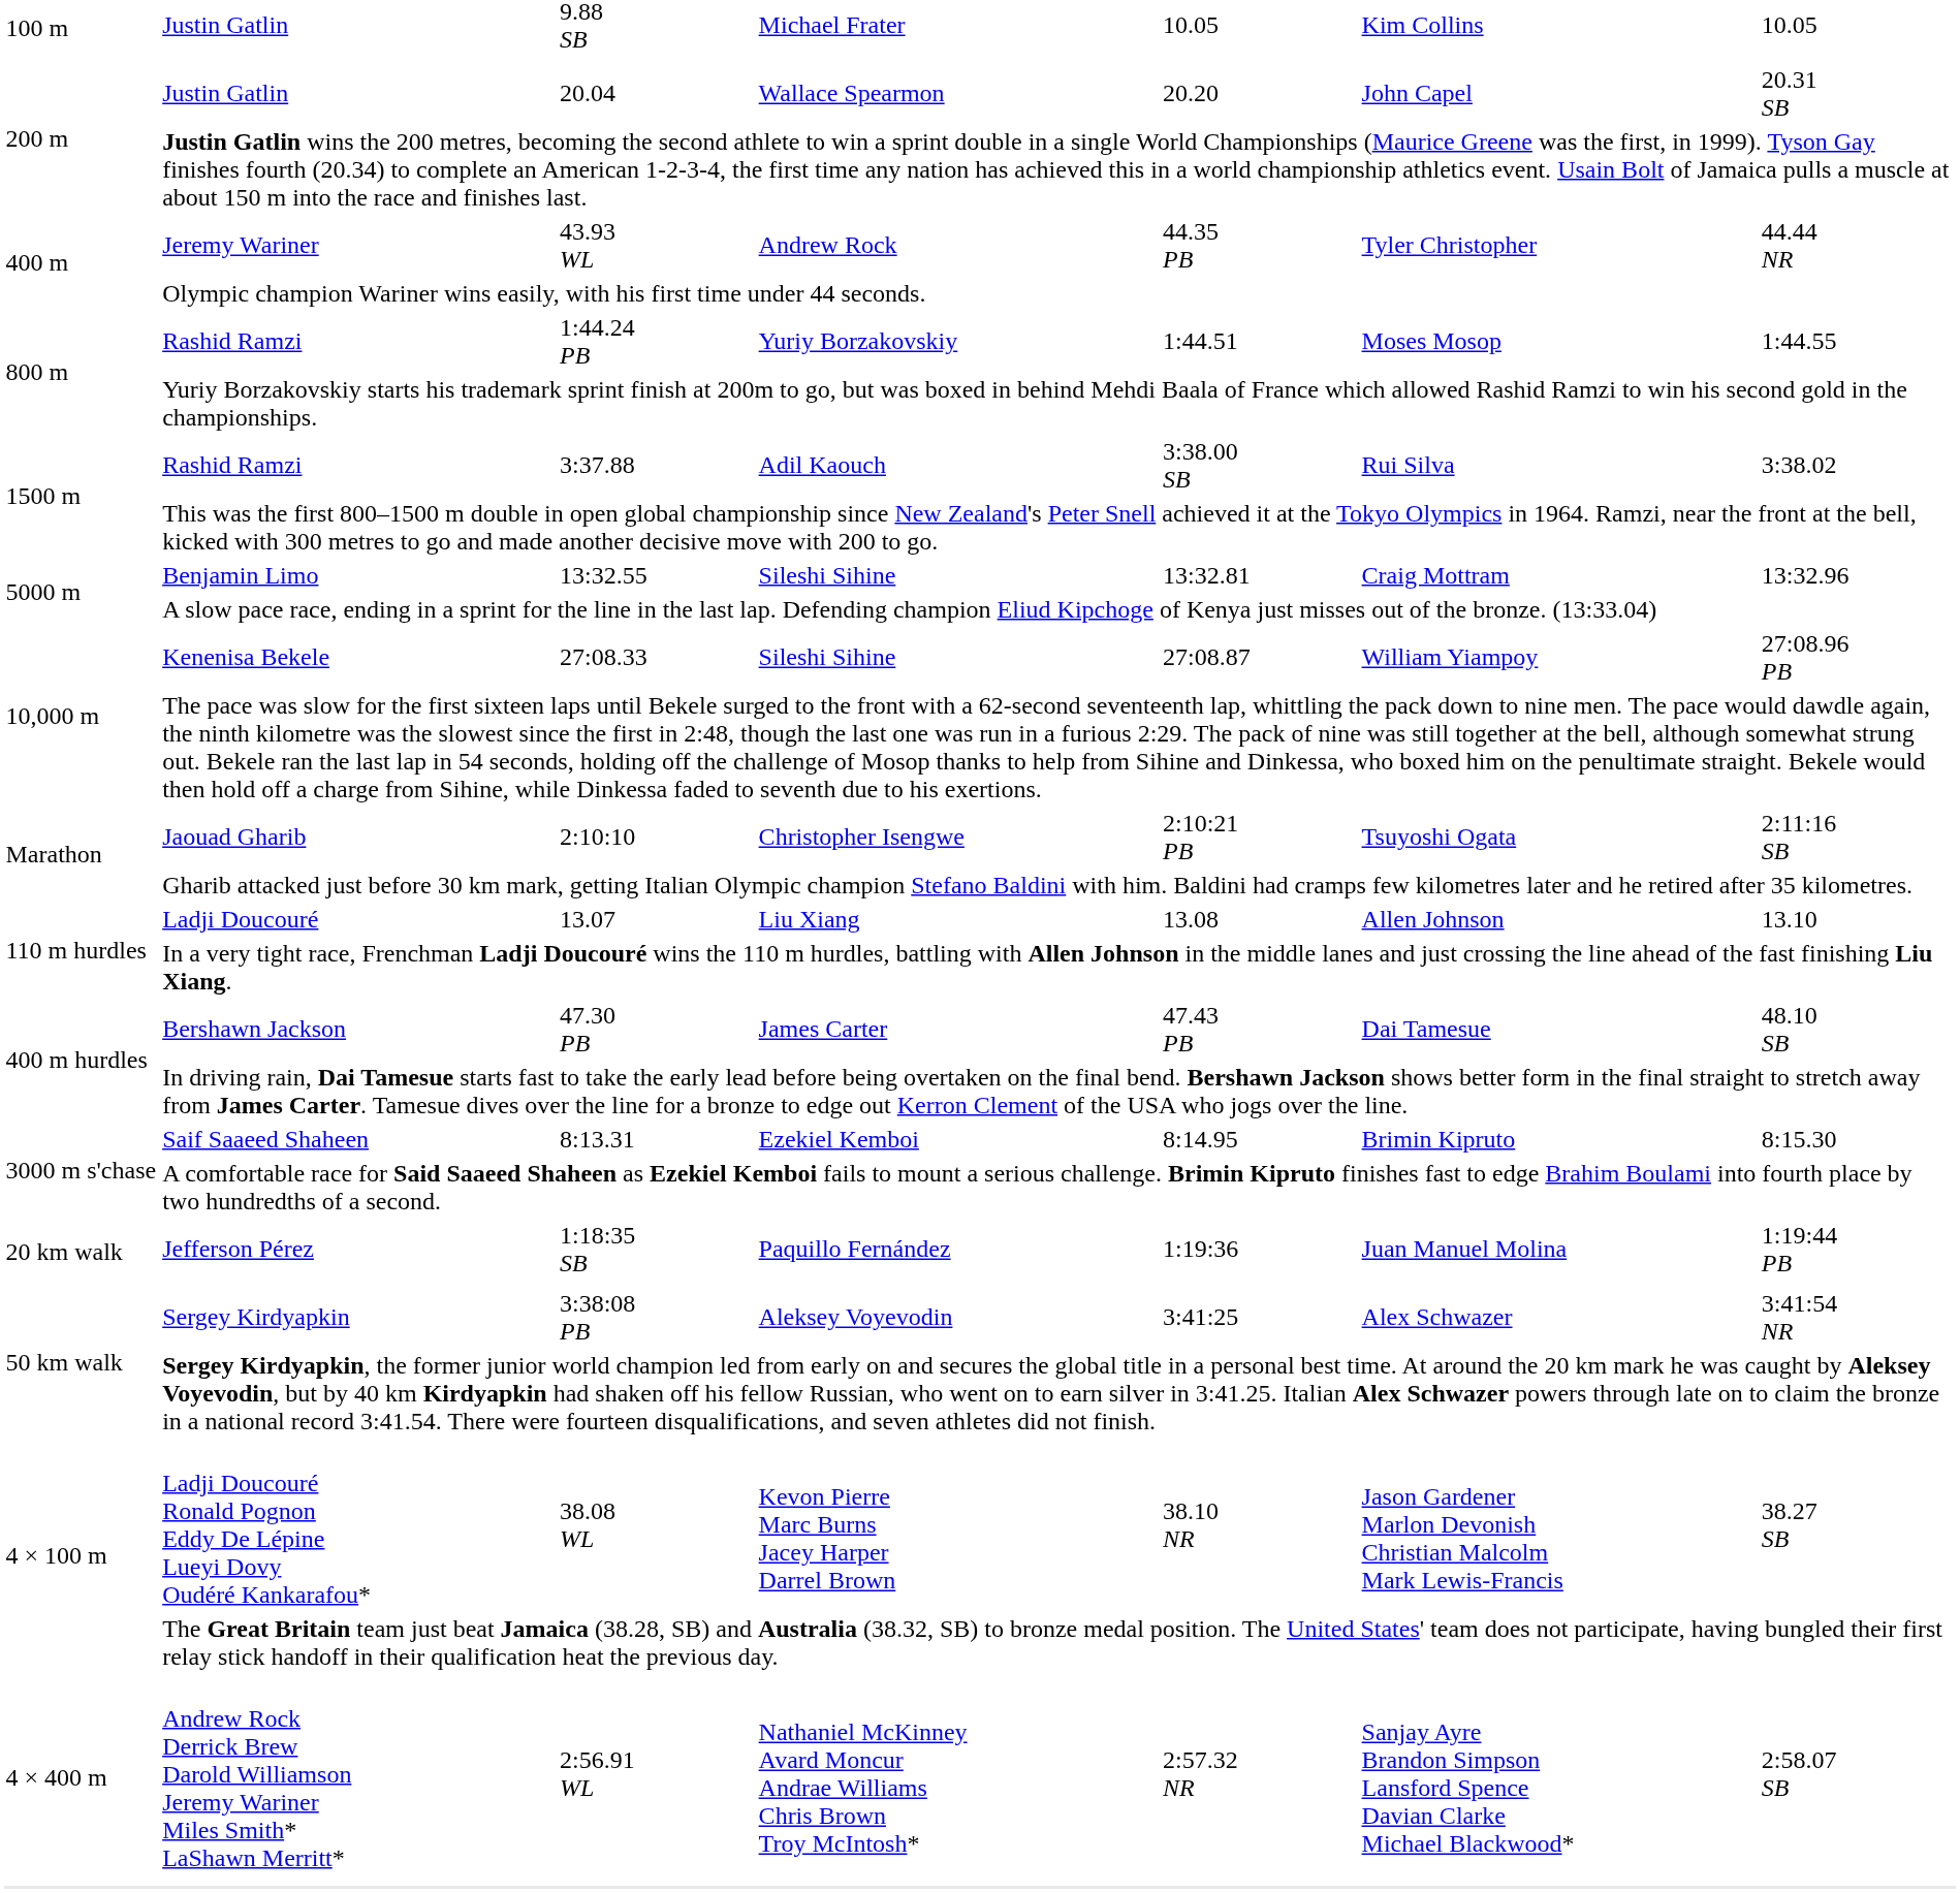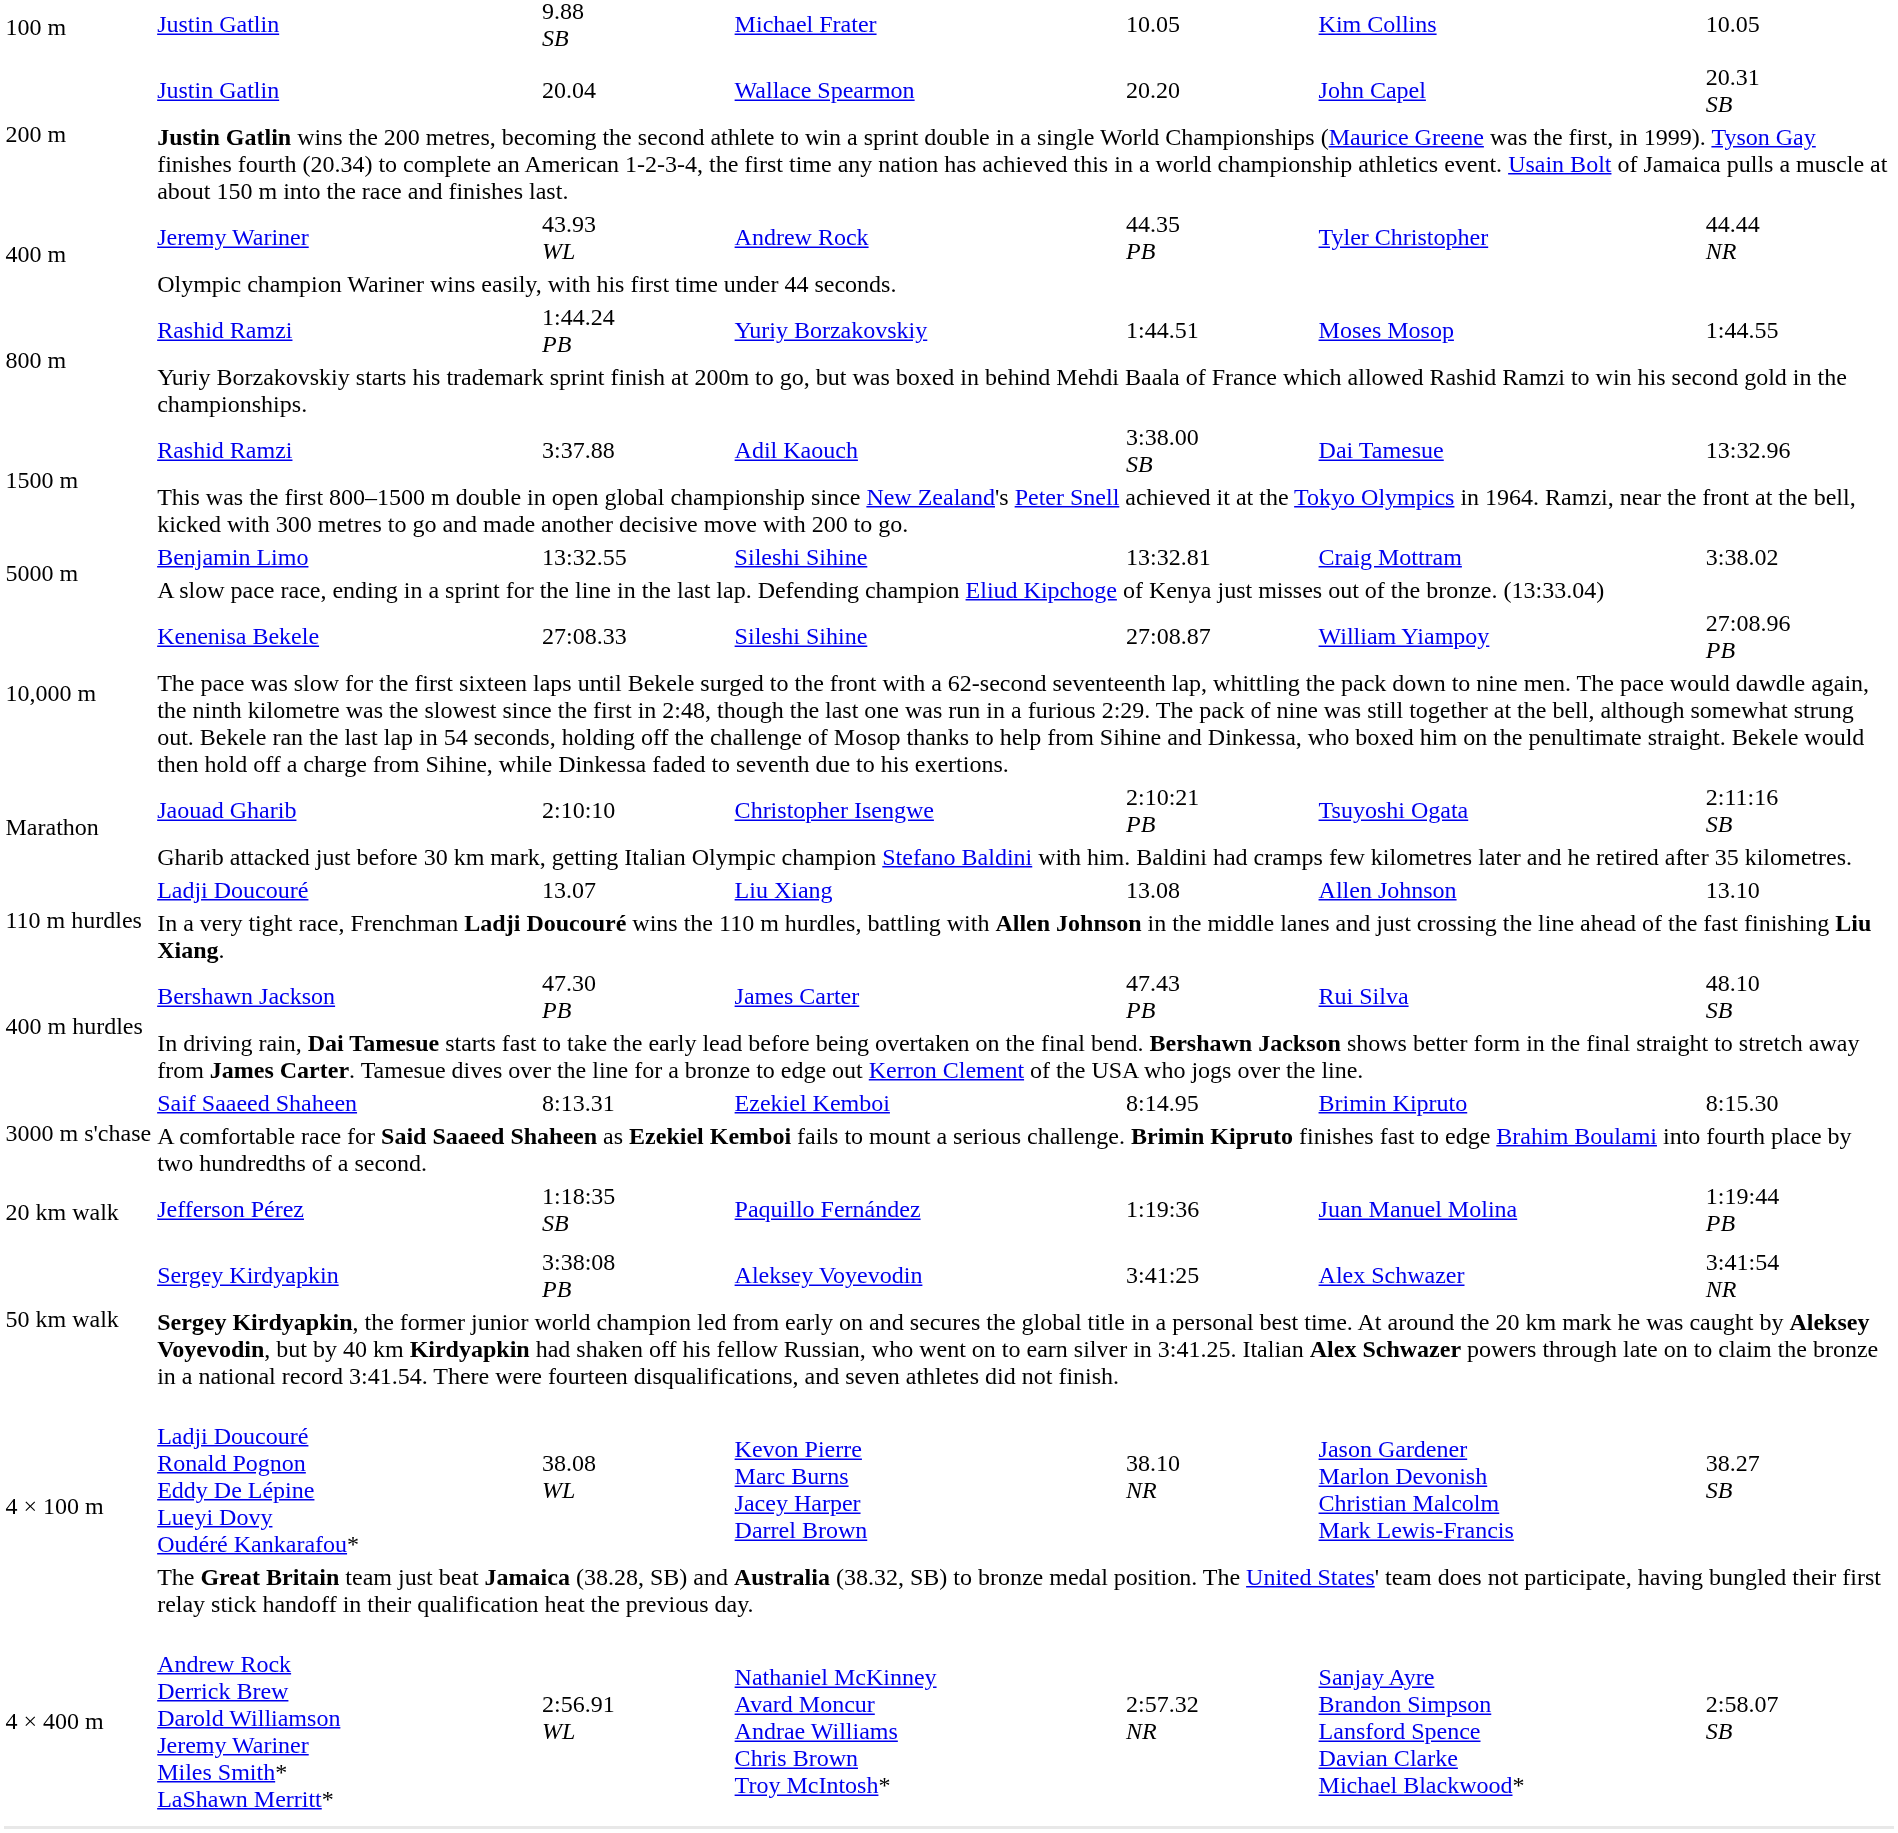 <table>
 <tr>
 <td rowspan=2>100 m<br></td>
 <td><a href='#'>Justin Gatlin</a><br></td>
 <td>9.88 <br><em>SB</em></td>
 <td><a href='#'>Michael Frater</a><br></td>
 <td>10.05</td>
 <td><a href='#'>Kim Collins</a><br></td>
 <td>10.05</td>
 </tr>
 <tr>
 <td colspan=6></td>
 </tr>
 <tr>
 <td rowspan=2>200 m<br></td>
 <td><a href='#'>Justin Gatlin</a><br></td>
 <td>20.04</td>
 <td><a href='#'>Wallace Spearmon</a><br></td>
 <td>20.20</td>
 <td><a href='#'>John Capel</a><br></td>
 <td>20.31 <br><em>SB</em></td>
 </tr>
 <tr>
 <td colspan=6><strong>Justin Gatlin</strong> wins the 200 metres, becoming the second athlete to win a sprint double in a single World Championships (<a href='#'>Maurice Greene</a> was the first, in 1999). <a href='#'>Tyson Gay</a> finishes fourth (20.34) to complete an American 1-2-3-4, the first time any nation has achieved this in a world championship athletics event. <a href='#'>Usain Bolt</a> of Jamaica pulls a muscle at about 150 m into the race and finishes last.</td>
 </tr>
 <tr>
 <td rowspan=2>400 m<br></td>
 <td><a href='#'>Jeremy Wariner</a><br></td>
 <td>43.93 <br><em>WL</em></td>
 <td><a href='#'>Andrew Rock</a><br></td>
 <td>44.35 <br><em>PB </em></td>
 <td><a href='#'>Tyler Christopher</a><br></td>
 <td>44.44 <br><em>NR</em></td>
 </tr>
 <tr>
 <td colspan=6>Olympic champion Wariner wins easily, with his first time under 44 seconds.</td>
 </tr>
 <tr>
 <td rowspan=2>800 m<br></td>
 <td><a href='#'>Rashid Ramzi</a><br></td>
 <td>1:44.24 <br><em>PB</em></td>
 <td><a href='#'>Yuriy Borzakovskiy</a><br></td>
 <td>1:44.51</td>
 <td><a href='#'>Moses Mosop</a><br></td>
 <td>1:44.55</td>
 </tr>
 <tr>
 <td colspan=6>Yuriy Borzakovskiy starts his trademark sprint finish at 200m to go, but was boxed in behind Mehdi Baala of France which allowed Rashid Ramzi to win his second gold in the championships.</td>
 </tr>
 <tr>
 <td rowspan=2>1500 m<br></td>
 <td><a href='#'>Rashid Ramzi</a><br></td>
 <td>3:37.88</td>
 <td><a href='#'>Adil Kaouch</a><br></td>
 <td>3:38.00 <br><em>SB</em></td>
-<td><a href='#'>Rui Silva</a><br></td>
-<td>3:38.02</td>
+<td><a href='#'>Dai Tamesue</a><br></td>
+<td>13:32.96</td>
 </tr>
 <tr>
 <td colspan=6>This was the first 800–1500 m double in open global championship since <a href='#'>New Zealand</a>'s <a href='#'>Peter Snell</a> achieved it at the <a href='#'>Tokyo Olympics</a> in 1964. Ramzi, near the front at the bell, kicked with 300 metres to go and made another decisive move with 200 to go.</td>
 </tr>
 <tr>
 <td rowspan=2>5000 m<br></td>
 <td><a href='#'>Benjamin Limo</a><br></td>
 <td>13:32.55</td>
 <td><a href='#'>Sileshi Sihine</a><br></td>
 <td>13:32.81</td>
 <td><a href='#'>Craig Mottram</a><br></td>
-<td>13:32.96</td>
+<td>3:38.02</td>
 </tr>
 <tr>
 <td colspan=6>A slow pace race, ending in a sprint for the line in the last lap. Defending champion <a href='#'>Eliud Kipchoge</a> of Kenya just misses out of the bronze. (13:33.04)</td>
 </tr>
 <tr>
 <td rowspan=2>10,000 m<br></td>
 <td><a href='#'>Kenenisa Bekele</a><br></td>
 <td>27:08.33</td>
 <td><a href='#'>Sileshi Sihine</a><br></td>
 <td>27:08.87</td>
 <td><a href='#'>William Yiampoy</a><br></td>
 <td>27:08.96 <br><em>PB</em></td>
 </tr>
 <tr>
 <td colspan=6>The pace was slow for the first sixteen laps until Bekele surged to the front with a 62-second seventeenth lap, whittling the pack down to nine men. The pace would dawdle again, the ninth kilometre was the slowest since the first in 2:48, though the last one was run in a furious 2:29. The pack of nine was still together at the bell, although somewhat strung out. Bekele ran the last lap in 54 seconds, holding off the challenge of Mosop thanks to help from Sihine and Dinkessa, who boxed him on the penultimate straight. Bekele would then hold off a charge from Sihine, while Dinkessa faded to seventh due to his exertions.</td>
 </tr>
 <tr>
 <td rowspan=2>Marathon<br></td>
 <td><a href='#'>Jaouad Gharib</a><br></td>
 <td>2:10:10</td>
 <td><a href='#'>Christopher Isengwe</a><br></td>
 <td>2:10:21 <br><em>PB</em></td>
 <td><a href='#'>Tsuyoshi Ogata</a><br></td>
 <td>2:11:16 <br><em>SB</em></td>
 </tr>
 <tr>
 <td colspan=6>Gharib attacked just before 30 km mark, getting Italian Olympic champion <a href='#'>Stefano Baldini</a> with him. Baldini had cramps few kilometres later and he retired after 35 kilometres.</td>
 </tr>
 <tr>
 <td rowspan=2>110 m hurdles<br></td>
 <td><a href='#'>Ladji Doucouré</a><br></td>
 <td>13.07</td>
 <td><a href='#'>Liu Xiang</a><br></td>
 <td>13.08</td>
 <td><a href='#'>Allen Johnson</a><br></td>
 <td>13.10</td>
 </tr>
 <tr>
 <td colspan=6>In a very tight race, Frenchman <strong>Ladji Doucouré</strong> wins the 110 m hurdles, battling with <strong>Allen Johnson</strong> in the middle lanes and just crossing the line ahead of the fast finishing <strong>Liu Xiang</strong>.</td>
 </tr>
 <tr>
 <td rowspan=2>400 m hurdles<br></td>
 <td><a href='#'>Bershawn Jackson</a><br></td>
 <td>47.30 <br><em>PB</em></td>
 <td><a href='#'>James Carter</a><br></td>
 <td>47.43 <br><em>PB</em></td>
-<td><a href='#'>Dai Tamesue</a><br></td>
+<td><a href='#'>Rui Silva</a><br></td>
 <td>48.10 <br><em>SB</em></td>
 </tr>
 <tr>
 <td colspan=6>In driving rain, <strong>Dai Tamesue</strong> starts fast to take the early lead before being overtaken on the final bend. <strong>Bershawn Jackson</strong> shows better form in the final straight to stretch away from <strong>James Carter</strong>. Tamesue dives over the line for a bronze to edge out <a href='#'>Kerron Clement</a> of the USA who jogs over the line.</td>
 </tr>
 <tr>
 <td rowspan=2>3000 m s'chase<br></td>
 <td><a href='#'>Saif Saaeed Shaheen</a><br></td>
 <td>8:13.31</td>
 <td><a href='#'>Ezekiel Kemboi</a><br></td>
 <td>8:14.95</td>
 <td><a href='#'>Brimin Kipruto</a><br></td>
 <td>8:15.30</td>
 </tr>
 <tr>
 <td colspan=6>A comfortable race for <strong>Said Saaeed Shaheen</strong> as <strong>Ezekiel Kemboi</strong> fails to mount a serious challenge. <strong>Brimin Kipruto</strong> finishes fast to edge <a href='#'>Brahim Boulami</a> into fourth place by two hundredths of a second.</td>
 </tr>
 <tr>
 <td rowspan=2>20 km walk<br></td>
 <td><a href='#'>Jefferson Pérez</a><br></td>
 <td>1:18:35 <br><em>SB</em></td>
 <td><a href='#'>Paquillo Fernández</a><br></td>
 <td>1:19:36</td>
 <td><a href='#'>Juan Manuel Molina</a><br></td>
 <td>1:19:44 <br><em>PB</em></td>
 </tr>
 <tr>
 <td colspan=6></td>
 </tr>
 <tr>
 <td rowspan=2>50 km walk<br></td>
 <td><a href='#'>Sergey Kirdyapkin</a><br></td>
 <td>3:38:08 <br><em>PB</em></td>
 <td><a href='#'>Aleksey Voyevodin</a><br></td>
 <td>3:41:25</td>
 <td><a href='#'>Alex Schwazer</a><br></td>
 <td>3:41:54 <br><em>NR</em></td>
 </tr>
 <tr>
 <td colspan=6><strong>Sergey Kirdyapkin</strong>, the former junior world champion led from early on and secures the global title in a personal best time. At around the 20 km mark he was caught by <strong>Aleksey Voyevodin</strong>, but by 40 km <strong>Kirdyapkin</strong> had shaken off his fellow Russian, who went on to earn silver in 3:41.25. Italian <strong>Alex Schwazer</strong> powers through late on to claim the bronze in a national record 3:41.54. There were fourteen disqualifications, and seven athletes did not finish.</td>
 </tr>
 <tr>
 <td rowspan=2>4 × 100 m<br></td>
 <td><br><a href='#'>Ladji Doucouré</a><br><a href='#'>Ronald Pognon</a><br><a href='#'>Eddy De Lépine</a><br><a href='#'>Lueyi Dovy</a><br><a href='#'>Oudéré Kankarafou</a>*</td>
 <td>38.08 <br><em>WL</em></td>
 <td><br><a href='#'>Kevon Pierre</a><br><a href='#'>Marc Burns</a><br><a href='#'>Jacey Harper</a><br><a href='#'>Darrel Brown</a></td>
 <td>38.10 <br><em>NR</em></td>
 <td><br><a href='#'>Jason Gardener</a><br><a href='#'>Marlon Devonish</a><br><a href='#'>Christian Malcolm</a><br><a href='#'>Mark Lewis-Francis</a></td>
 <td>38.27 <br><em>SB</em></td>
 </tr>
 <tr>
 <td colspan=6>The <strong>Great Britain</strong> team just beat <strong>Jamaica</strong> (38.28, SB) and <strong>Australia</strong> (38.32, SB) to bronze medal position. The <a href='#'>United States</a>' team does not participate, having bungled their first relay stick handoff in their qualification heat the previous day.</td>
 </tr>
 <tr>
 <td rowspan=2>4 × 400 m<br></td>
 <td><br><a href='#'>Andrew Rock</a><br><a href='#'>Derrick Brew</a><br><a href='#'>Darold Williamson</a><br><a href='#'>Jeremy Wariner</a><br><a href='#'>Miles Smith</a>*<br><a href='#'>LaShawn Merritt</a>*</td>
 <td>2:56.91 <br><em>WL</em></td>
 <td><br><a href='#'>Nathaniel McKinney</a><br><a href='#'>Avard Moncur</a><br><a href='#'>Andrae Williams</a><br><a href='#'>Chris Brown</a><br><a href='#'>Troy McIntosh</a>*</td>
 <td>2:57.32 <br><em>NR</em></td>
 <td><br><a href='#'>Sanjay Ayre</a><br><a href='#'>Brandon Simpson</a><br><a href='#'>Lansford Spence</a><br><a href='#'>Davian Clarke</a><br><a href='#'>Michael Blackwood</a>*</td>
 <td>2:58.07 <br><em>SB</em></td>
 </tr>
 <tr>
 <td colspan=6></td>
 </tr>
 <tr>
 </tr>
 <tr bgcolor= e8e8e8>
 <td colspan=7></td>
 </tr>
 </table>
